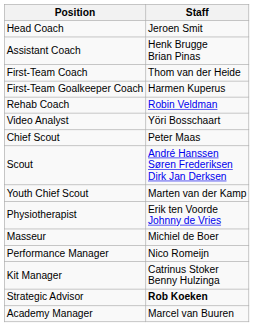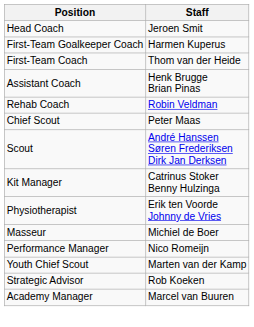 <table class="wikitable sortable">
 <tr>
 <th>Position</th>
 <th>Staff</th>
 </tr>
 <tr>
 <td>Head Coach</td>
 <td>Jeroen Smit</td>
 </tr>
 <tr>
-<td>Assistant Coach</td>
-<td> Henk Brugge <br>  Brian Pinas</td>
+<td>First-Team Goalkeeper Coach</td>
+<td> Harmen Kuperus</td>
 </tr>
 <tr>
 <td>First-Team Coach</td>
 <td>Thom van der Heide</td>
 </tr>
 <tr>
-<td>First-Team Goalkeeper Coach</td>
-<td> Harmen Kuperus</td>
+<td>Assistant Coach</td>
+<td> Henk Brugge <br>  Brian Pinas</td>
 </tr>
 <tr>
 <td>Rehab Coach</td>
 <td> <a href='#'>Robin Veldman</a></td>
-</tr>
-<tr>
-<td>Video Analyst</td>
-<td>Yöri Bosschaart</td>
 </tr>
 <tr>
 <td>Chief Scout</td>
 <td>Peter Maas</td>
 </tr>
 <tr>
 <td>Scout</td>
 <td><a href='#'>André Hanssen</a> <br> <a href='#'>Søren Frederiksen</a> <br> <a href='#'>Dirk Jan Derksen</a></td>
 </tr>
 <tr>
-<td>Youth Chief Scout</td>
-<td>Marten van der Kamp</td>
+<td>Kit Manager</td>
+<td>Catrinus Stoker <br> Benny Hulzinga</td>
 </tr>
 <tr>
 <td>Physiotherapist</td>
 <td>Erik ten Voorde <br> <a href='#'>Johnny de Vries</a></td>
 </tr>
 <tr>
 <td>Masseur</td>
 <td> Michiel de Boer</td>
 </tr>
 <tr>
 <td>Performance Manager</td>
 <td>Nico Romeijn</td>
 </tr>
 <tr>
-<td>Kit Manager</td>
-<td>Catrinus Stoker <br> Benny Hulzinga</td>
+<td>Youth Chief Scout</td>
+<td>Marten van der Kamp</td>
 </tr>
 <tr>
 <td>Strategic Advisor</td>
-<td><strong>Rob Koeken</strong></td>
+<td>Rob Koeken</td>
 </tr>
 <tr>
 <td>Academy Manager</td>
 <td>Marcel van Buuren</td>
 </tr>
 </table>
